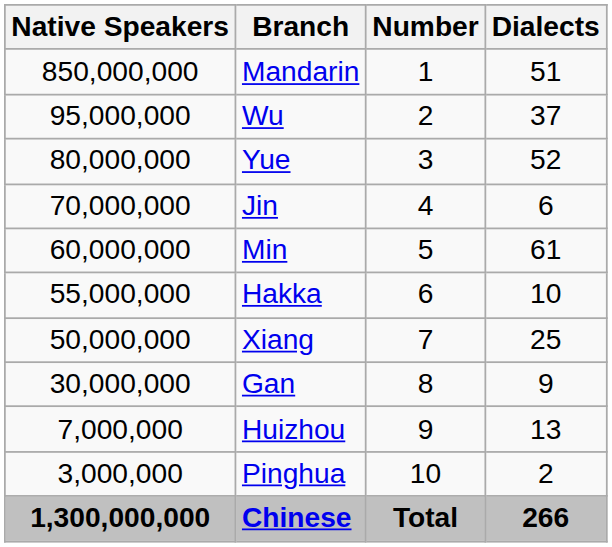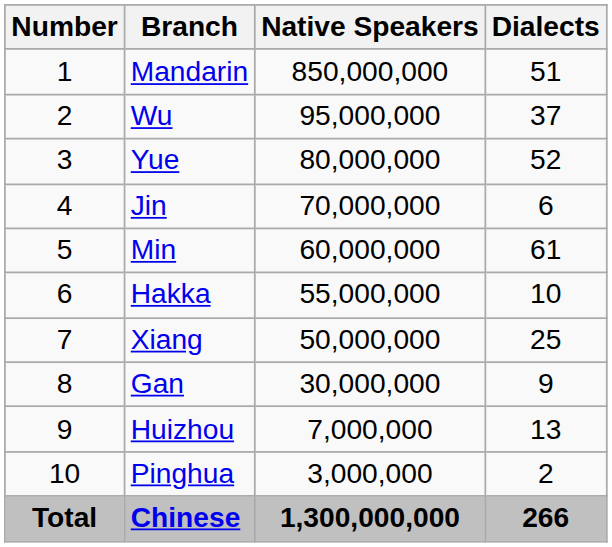 <table class="wikitable sortable">
 <tr>
+<th>Number</th>
+<th>Branch</th>
 <th>Native Speakers</th>
-<th>Branch</th>
-<th>Number</th>
 <th>Dialects</th>
 </tr>
 <tr>
+<td align=center>1</td>
+<td><a href='#'>Mandarin</a></td>
 <td align=center>850,000,000</td>
-<td><a href='#'>Mandarin</a></td>
-<td align=center>1</td>
 <td align=center>51</td>
 </tr>
 <tr>
+<td align=center>2</td>
+<td><a href='#'>Wu</a></td>
 <td align=center>95,000,000</td>
-<td><a href='#'>Wu</a></td>
-<td align=center>2</td>
 <td align=center>37</td>
 </tr>
 <tr>
+<td align=center>3</td>
+<td><a href='#'>Yue</a></td>
 <td align=center>80,000,000</td>
-<td><a href='#'>Yue</a></td>
-<td align=center>3</td>
 <td align=center>52</td>
 </tr>
 <tr>
+<td align=center>4</td>
+<td><a href='#'>Jin</a></td>
 <td align=center>70,000,000</td>
-<td><a href='#'>Jin</a></td>
-<td align=center>4</td>
 <td align=center>6</td>
 </tr>
 <tr>
+<td align=center>5</td>
+<td><a href='#'>Min</a></td>
 <td align=center>60,000,000</td>
-<td><a href='#'>Min</a></td>
-<td align=center>5</td>
 <td align=center>61</td>
 </tr>
 <tr>
+<td align=center>6</td>
+<td><a href='#'>Hakka</a></td>
 <td align=center>55,000,000</td>
-<td><a href='#'>Hakka</a></td>
-<td align=center>6</td>
 <td align=center>10</td>
 </tr>
 <tr>
+<td align=center>7</td>
+<td><a href='#'>Xiang</a></td>
 <td align=center>50,000,000</td>
-<td><a href='#'>Xiang</a></td>
-<td align=center>7</td>
 <td align=center>25</td>
 </tr>
 <tr>
+<td align=center>8</td>
+<td><a href='#'>Gan</a></td>
 <td align=center>30,000,000</td>
-<td><a href='#'>Gan</a></td>
-<td align=center>8</td>
 <td align=center>9</td>
 </tr>
 <tr>
+<td align=center>9</td>
+<td><a href='#'>Huizhou</a></td>
 <td align=center>7,000,000</td>
-<td><a href='#'>Huizhou</a></td>
-<td align=center>9</td>
 <td align=center>13</td>
 </tr>
 <tr>
+<td align=center>10</td>
+<td><a href='#'>Pinghua</a></td>
 <td align=center>3,000,000</td>
-<td><a href='#'>Pinghua</a></td>
-<td align=center>10</td>
 <td align=center>2</td>
 </tr>
 <tr style="background:silver;">
+<td align=center><strong>Total</strong></td>
+<td><strong><a href='#'>Chinese</a></strong></td>
 <td align=center><strong>1,300,000,000</strong></td>
-<td><strong><a href='#'>Chinese</a></strong></td>
-<td align=center><strong>Total</strong></td>
 <td align=center><strong>266</strong></td>
 </tr>
 </table>
